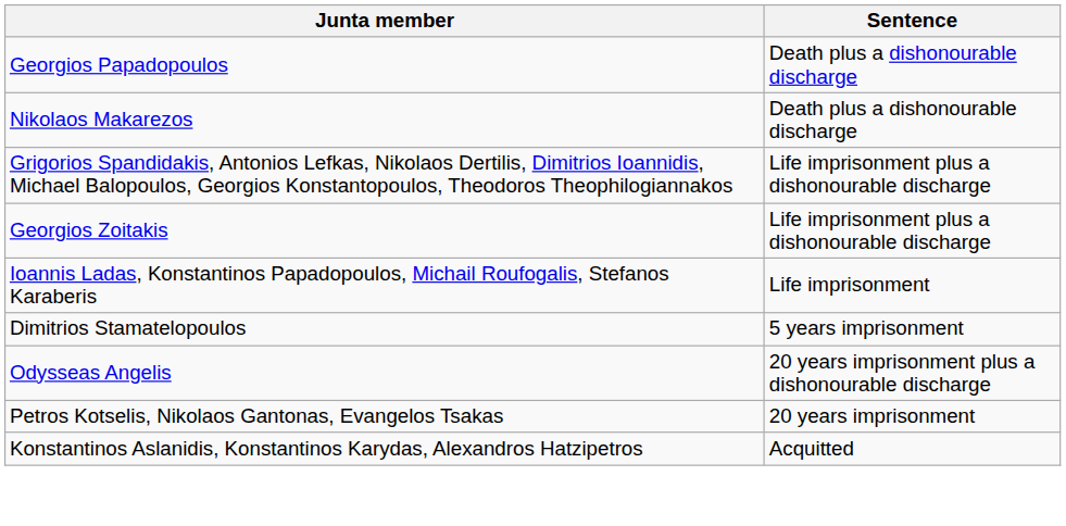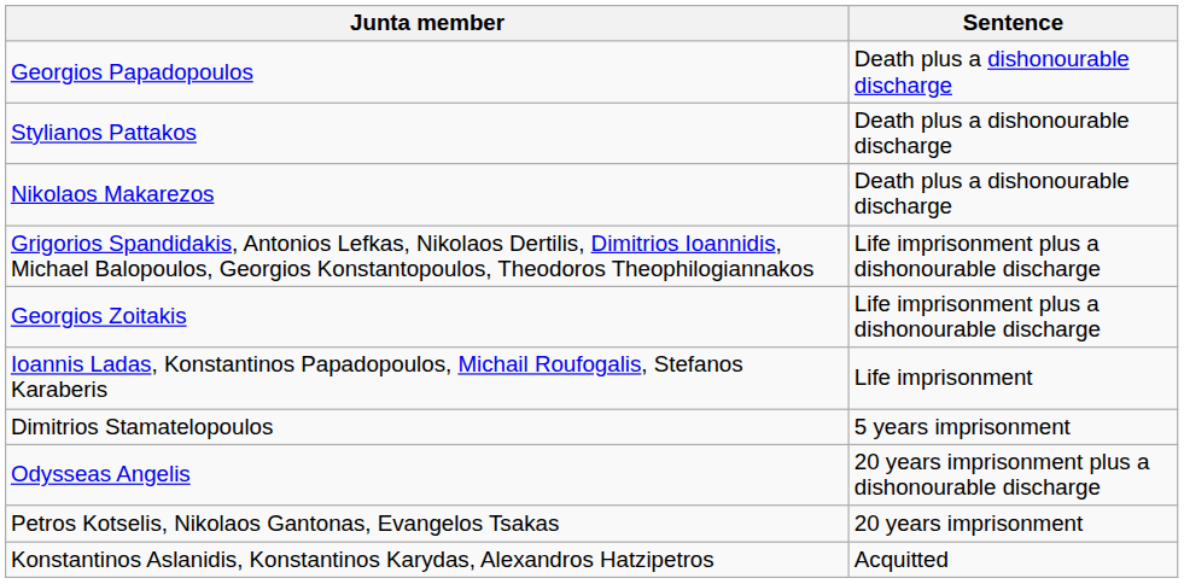 <table class="wikitable">
 <tr>
 <th width="590">Junta member</th>
 <th width="225">Sentence</th>
 </tr>
 <tr>
 <td><a href='#'>Georgios Papadopoulos</a></td>
 <td>Death plus a <a href='#'>dishonourable discharge</a></td>
+</tr>
+<tr>
+<td><a href='#'>Stylianos Pattakos</a></td>
+<td>Death plus a dishonourable discharge</td>
 </tr>
 <tr>
 <td><a href='#'>Nikolaos Makarezos</a></td>
 <td>Death plus a dishonourable discharge</td>
 </tr>
 <tr>
 <td><a href='#'>Grigorios Spandidakis</a>, Antonios Lefkas, Nikolaos Dertilis, <a href='#'>Dimitrios Ioannidis</a>, Michael Balopoulos, Georgios Konstantopoulos, Theodoros Theophilogiannakos</td>
 <td>Life imprisonment plus a dishonourable discharge</td>
 </tr>
 <tr>
 <td><a href='#'>Georgios Zoitakis</a></td>
 <td>Life imprisonment plus a dishonourable discharge</td>
 </tr>
 <tr>
 <td><a href='#'>Ioannis Ladas</a>, Konstantinos Papadopoulos, <a href='#'>Michail Roufogalis</a>, Stefanos Karaberis</td>
 <td>Life imprisonment</td>
 </tr>
 <tr>
 <td>Dimitrios Stamatelopoulos</td>
 <td>5 years imprisonment</td>
 </tr>
 <tr>
 <td><a href='#'>Odysseas Angelis</a></td>
 <td>20 years imprisonment plus a dishonourable discharge</td>
 </tr>
 <tr>
 <td>Petros Kotselis, Nikolaos Gantonas, Evangelos Tsakas</td>
 <td>20 years imprisonment</td>
 </tr>
 <tr>
 <td>Konstantinos Aslanidis, Konstantinos Karydas, Alexandros Hatzipetros</td>
 <td>Acquitted</td>
 </tr>
 </table>
